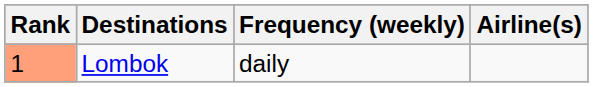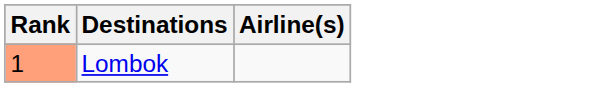 <table class="wikitable sortable" style="font-size:89%;" cellpadding=4>
 <tr bgcolor="#DDDDDD">
 <th>Rank</th>
 <th>Destinations</th>
-<th>Frequency (weekly)</th>
 <th>Airline(s)</th>
 </tr>
 <tr>
 <td style="background: lightsalmon;">1</td>
 <td><a href='#'>Lombok</a></td>
-<td>daily</td>
 <td></td>
 </tr>
 </table>
